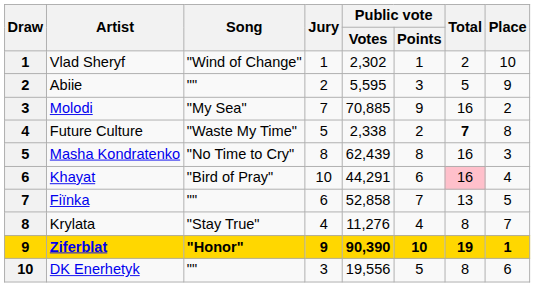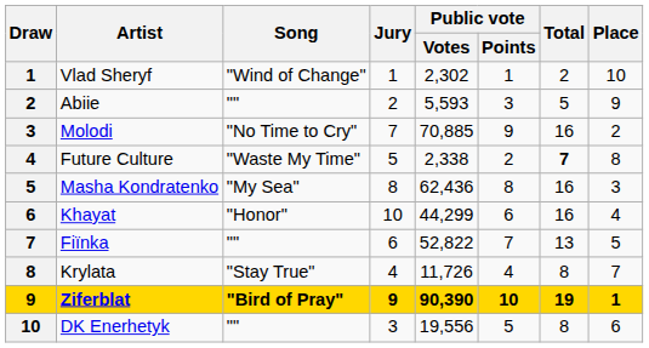 <table class="sortable wikitable plainrowheaders" style="margin: 1em auto 1em auto; text-align:center;">
 <tr>
 <th rowspan="2">Draw</th>
 <th rowspan="2">Artist</th>
 <th rowspan="2">Song</th>
 <th rowspan="2">Jury</th>
 <th colspan="2">Public vote</th>
 <th rowspan="2">Total</th>
 <th rowspan="2">Place</th>
 </tr>
 <tr>
 <th>Votes</th>
 <th>Points</th>
 </tr>
 <tr>
 <th scope="row" style="text-align:center">1</th>
 <td align="left">Vlad Sheryf</td>
 <td align="left">"Wind of Change"</td>
 <td>1</td>
 <td>2,302</td>
 <td>1</td>
 <td>2</td>
 <td>10</td>
 </tr>
 <tr>
 <th scope="row" style="text-align:center">2</th>
 <td align="left">Abiie</td>
 <td align="left">""</td>
 <td>2</td>
-<td>5,595</td>
+<td>5,593</td>
 <td>3</td>
 <td>5</td>
 <td>9</td>
 </tr>
 <tr>
 <th scope="row" style="text-align:center">3</th>
 <td align="left"><a href='#'>Molodi</a></td>
-<td align="left">"My Sea"</td>
+<td align="left">"No Time to Cry"</td>
 <td>7</td>
 <td>70,885</td>
 <td>9</td>
 <td>16</td>
 <td>2</td>
 </tr>
 <tr>
 <th scope="row" style="text-align:center">4</th>
 <td align="left">Future Culture</td>
 <td align="left">"Waste My Time"</td>
 <td>5</td>
 <td>2,338</td>
 <td>2</td>
 <td><strong>7</strong></td>
 <td>8</td>
 </tr>
 <tr>
 <th scope="row" style="text-align:center">5</th>
 <td align="left"><a href='#'>Masha Kondratenko</a></td>
-<td align="left">"No Time to Cry"</td>
+<td align="left">"My Sea"</td>
 <td>8</td>
-<td>62,439</td>
+<td>62,436</td>
 <td>8</td>
 <td>16</td>
 <td>3</td>
 </tr>
 <tr>
 <th scope="row" style="text-align:center">6</th>
 <td align="left"><a href='#'>Khayat</a></td>
-<td align="left">"Bird of Pray"</td>
+<td align="left">"Honor"</td>
 <td>10</td>
-<td>44,291</td>
+<td>44,299</td>
 <td>6</td>
-<td style="background: pink;">16</td>
+<td>16</td>
 <td>4</td>
 </tr>
 <tr>
 <th scope="row" style="text-align:center">7</th>
 <td align="left"><a href='#'>Fiїnka</a></td>
 <td align="left">""</td>
 <td>6</td>
-<td>52,858</td>
+<td>52,822</td>
 <td>7</td>
 <td>13</td>
 <td>5</td>
 </tr>
 <tr>
 <th scope="row" style="text-align:center">8</th>
 <td align="left">Krylata</td>
 <td align="left">"Stay True"</td>
 <td>4</td>
-<td>11,276</td>
+<td>11,726</td>
 <td>4</td>
 <td>8</td>
 <td>7</td>
 </tr>
 <tr style="font-weight: bold; background: gold;">
 <th scope="row" style="text-align:center; font-weight:bold; background:gold">9</th>
 <td align="left"><a href='#'>Ziferblat</a></td>
-<td align="left">"Honor"</td>
+<td align="left">"Bird of Pray"</td>
 <td>9</td>
 <td>90,390</td>
 <td>10</td>
 <td>19</td>
 <td>1</td>
 </tr>
 <tr>
 <th scope="row" style="text-align:center">10</th>
 <td align="left"><a href='#'>DK Enerhetyk</a></td>
 <td align="left">""</td>
 <td>3</td>
 <td>19,556</td>
 <td>5</td>
 <td>8</td>
 <td>6</td>
 </tr>
 </table>
